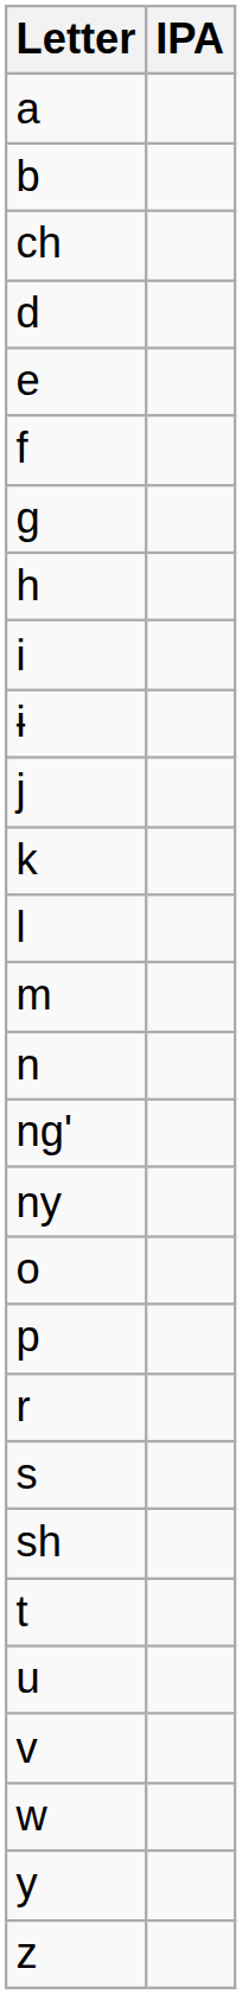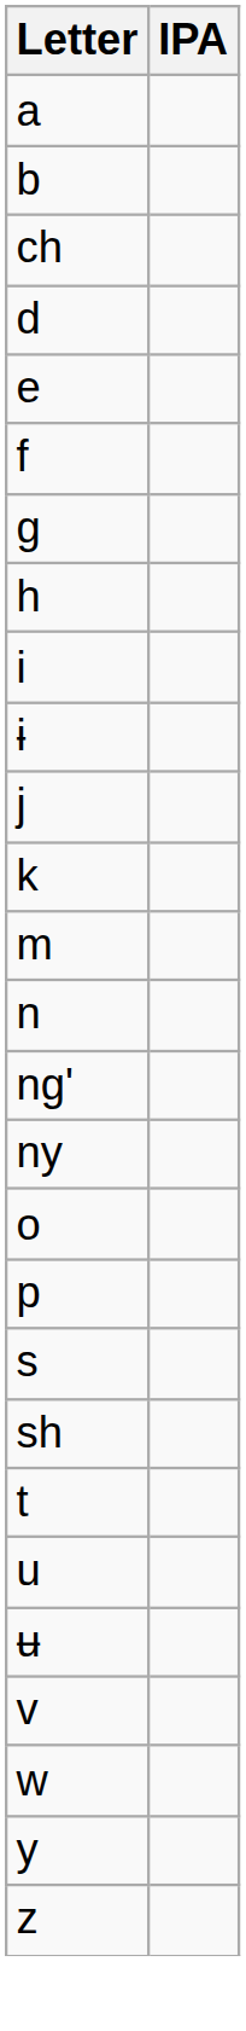 <table class="wikitable">
 <tr>
 <th>Letter</th>
 <th>IPA</th>
 </tr>
 <tr>
 <td>a</td>
 <td></td>
 </tr>
 <tr>
 <td>b</td>
 <td></td>
 </tr>
 <tr>
 <td>ch</td>
 <td></td>
 </tr>
 <tr>
 <td>d</td>
 <td></td>
 </tr>
 <tr>
 <td>e</td>
 <td></td>
 </tr>
 <tr>
 <td>f</td>
 <td></td>
 </tr>
 <tr>
 <td>g</td>
 <td></td>
 </tr>
 <tr>
 <td>h</td>
 <td></td>
 </tr>
 <tr>
 <td>i</td>
 <td></td>
 </tr>
 <tr>
 <td>ɨ</td>
 <td></td>
 </tr>
 <tr>
 <td>j</td>
 <td></td>
 </tr>
 <tr>
 <td>k</td>
 <td></td>
 </tr>
 <tr>
-<td>l</td>
-<td></td>
-</tr>
-<tr>
 <td>m</td>
 <td></td>
 </tr>
 <tr>
 <td>n</td>
 <td></td>
 </tr>
 <tr>
 <td>ng'</td>
 <td></td>
 </tr>
 <tr>
 <td>ny</td>
 <td></td>
 </tr>
 <tr>
 <td>o</td>
 <td></td>
 </tr>
 <tr>
 <td>p</td>
 <td></td>
 </tr>
 <tr>
-<td>r</td>
-<td></td>
-</tr>
-<tr>
 <td>s</td>
 <td></td>
 </tr>
 <tr>
 <td>sh</td>
 <td></td>
 </tr>
 <tr>
 <td>t</td>
 <td></td>
 </tr>
 <tr>
 <td>u</td>
+<td></td>
+</tr>
+<tr>
+<td>ʉ</td>
 <td></td>
 </tr>
 <tr>
 <td>v</td>
 <td></td>
 </tr>
 <tr>
 <td>w</td>
 <td></td>
 </tr>
 <tr>
 <td>y</td>
 <td></td>
 </tr>
 <tr>
 <td>z</td>
 <td></td>
 </tr>
 </table>
